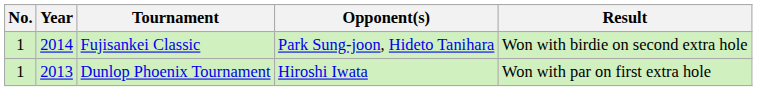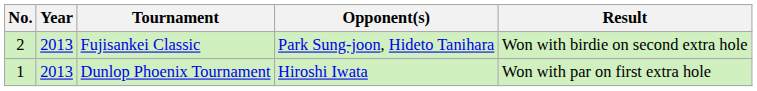 <table class="wikitable" style="font-size:95%;">
 <tr>
 <th>No.</th>
 <th>Year</th>
 <th>Tournament</th>
 <th>Opponent(s)</th>
 <th>Result</th>
 </tr>
 <tr style="background:#D0F0C0;">
-<td align=center>1</td>
-<td><a href='#'>2014</a></td>
+<td align=center>2</td>
+<td><a href='#'>2013</a></td>
 <td><a href='#'>Fujisankei Classic</a></td>
 <td> <a href='#'>Park Sung-joon</a>,  <a href='#'>Hideto Tanihara</a></td>
 <td>Won with birdie on second extra hole</td>
 </tr>
 <tr style="background:#D0F0C0;">
 <td align=center>1</td>
 <td><a href='#'>2013</a></td>
 <td><a href='#'>Dunlop Phoenix Tournament</a></td>
 <td> <a href='#'>Hiroshi Iwata</a></td>
 <td>Won with par on first extra hole</td>
 </tr>
 </table>
